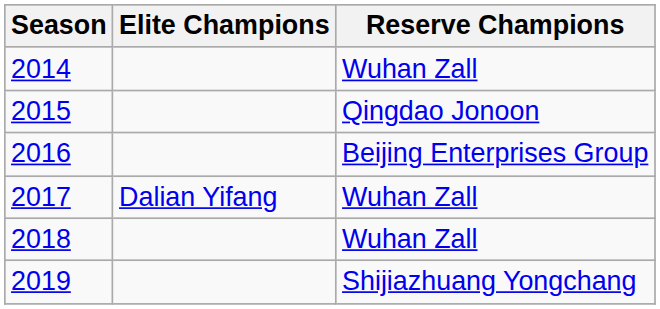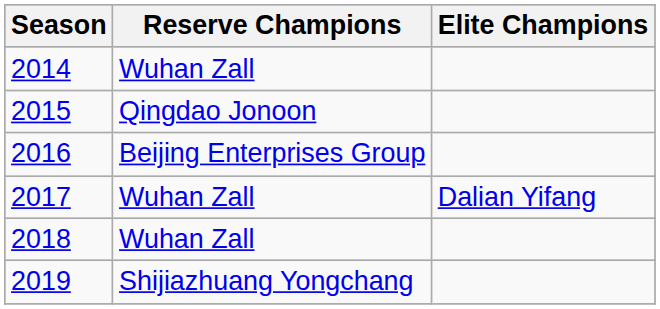 <table class=wikitable>
 <tr>
 <th>Season</th>
+<th>Reserve Champions</th>
 <th>Elite Champions</th>
-<th>Reserve Champions</th>
 </tr>
 <tr>
 <td><a href='#'>2014</a></td>
+<td><a href='#'>Wuhan Zall</a></td>
 <td></td>
-<td><a href='#'>Wuhan Zall</a></td>
 </tr>
 <tr>
 <td><a href='#'>2015</a></td>
+<td><a href='#'>Qingdao Jonoon</a></td>
 <td></td>
-<td><a href='#'>Qingdao Jonoon</a></td>
 </tr>
 <tr>
 <td><a href='#'>2016</a></td>
+<td><a href='#'>Beijing Enterprises Group</a></td>
 <td></td>
-<td><a href='#'>Beijing Enterprises Group</a></td>
 </tr>
 <tr>
 <td><a href='#'>2017</a></td>
+<td><a href='#'>Wuhan Zall</a></td>
 <td><a href='#'>Dalian Yifang</a></td>
-<td><a href='#'>Wuhan Zall</a></td>
 </tr>
 <tr>
 <td><a href='#'>2018</a></td>
+<td><a href='#'>Wuhan Zall</a></td>
 <td></td>
-<td><a href='#'>Wuhan Zall</a></td>
 </tr>
 <tr>
 <td><a href='#'>2019</a></td>
+<td><a href='#'>Shijiazhuang Yongchang</a></td>
 <td></td>
-<td><a href='#'>Shijiazhuang Yongchang</a></td>
 </tr>
 </table>
